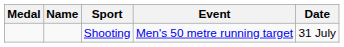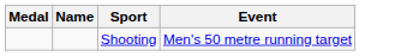 <table class="wikitable sortable" style="font-size:90%">
 <tr>
 <th>Medal</th>
 <th>Name</th>
 <th>Sport</th>
 <th>Event</th>
-<th>Date</th>
 </tr>
 <tr>
 <td></td>
 <td></td>
 <td><a href='#'>Shooting</a></td>
 <td><a href='#'>Men's 50 metre running target</a></td>
-<td>31 July</td>
 </tr>
 </table>
